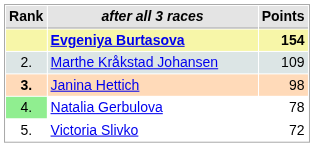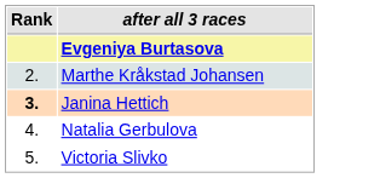 <table cellspacing="1" cellpadding="3" style="border:1px solid #aaa; font-size:86%;">
 <tr style="background:#e4e4e4;">
 <th style="border-bottom:1px solid #aaa; width:10px;">Rank</th>
 <th style="border-bottom:1px solid #aaa; width:200px; white-space:nowrap;"><em>after all 3 races</em></th>
-<th style="border-bottom:1px solid #aaa; width:20px;">Points</th>
 </tr>
 <tr style="background:#f7f6a8;">
 <td style="text-align:center"></td>
 <td> <strong><a href='#'>Evgeniya Burtasova</a></strong></td>
-<td align=right><strong>154</strong></td>
 </tr>
 <tr style="background:#dce5e5;">
 <td style="text-align:center">2.</td>
 <td> <a href='#'>Marthe Kråkstad Johansen</a></td>
-<td align=right>109</td>
 </tr>
 <tr style="background:#ffdab9;">
 <td style="text-align:center"><strong>3.</strong></td>
 <td> <a href='#'>Janina Hettich</a></td>
-<td align=right>98</td>
 </tr>
 <tr>
-<td style="background: lightgreen; text-align:center">4.</td>
+<td style="text-align:center">4.</td>
 <td> <a href='#'>Natalia Gerbulova</a></td>
-<td align=right>78</td>
 </tr>
 <tr>
 <td style="text-align:center">5.</td>
 <td> <a href='#'>Victoria Slivko</a></td>
-<td align=right>72</td>
 </tr>
 </table>
